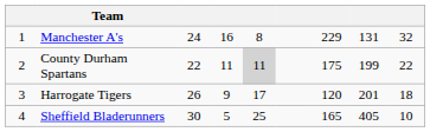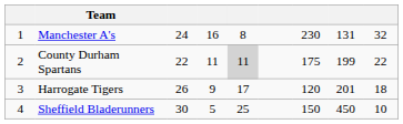 <table class=wikitable width=500 style="text-align:center">
 <tr>
 <th width="7%" style="border-right-style:hidden"></th>
 <th width="30%" style="border-right-style:hidden;border-left-style:hidden">Team</th>
 <th width="7%" style="border-right-style:hidden;border-left-style:hidden"></th>
 <th width="7%" style="border-right-style:hidden;border-left-style:hidden"></th>
 <th width="7%" style="border-right-style:hidden;border-left-style:hidden"></th>
 <th width="8%" style="border-right-style:hidden;border-left-style:hidden"></th>
 <th width="8%" style="border-right-style:hidden;border-left-style:hidden"></th>
 <th width="8%" style="border-right-style:hidden;border-left-style:hidden"></th>
 <th width="8%" style="border-left-style:hidden"></th>
 </tr>
 <tr>
 <td style="border-right-style:hidden">1</td>
 <td align=left style="border-right-style:hidden;border-left-style:hidden"><a href='#'>Manchester A's</a></td>
 <td style="border-right-style:hidden;border-left-style:hidden">24</td>
 <td style="border-right-style:hidden;border-left-style:hidden">16</td>
 <td style="border-right-style:hidden;border-left-style:hidden">8</td>
 <td style="border-right-style:hidden;border-left-style:hidden"></td>
-<td style="border-right-style:hidden;border-left-style:hidden">229</td>
+<td style="border-right-style:hidden;border-left-style:hidden">230</td>
 <td style="border-right-style:hidden;border-left-style:hidden">131</td>
 <td style="border-left-style:hidden">32</td>
 </tr>
 <tr>
 <td style="border-right-style:hidden">2</td>
 <td align=left style="border-right-style:hidden;border-left-style:hidden">County Durham Spartans</td>
 <td style="border-right-style:hidden;border-left-style:hidden">22</td>
 <td style="border-right-style:hidden;border-left-style:hidden">11</td>
 <td style="background: lightgrey; border-right-style:hidden;border-left-style:hidden">11</td>
 <td style="border-right-style:hidden;border-left-style:hidden"></td>
 <td style="border-right-style:hidden;border-left-style:hidden">175</td>
 <td style="border-right-style:hidden;border-left-style:hidden">199</td>
 <td style="border-left-style:hidden">22</td>
 </tr>
 <tr>
 <td style="border-right-style:hidden">3</td>
 <td align=left style="border-right-style:hidden;border-left-style:hidden">Harrogate Tigers</td>
 <td style="border-right-style:hidden;border-left-style:hidden">26</td>
 <td style="border-right-style:hidden;border-left-style:hidden">9</td>
 <td style="border-right-style:hidden;border-left-style:hidden">17</td>
 <td style="border-right-style:hidden;border-left-style:hidden"></td>
 <td style="border-right-style:hidden;border-left-style:hidden">120</td>
 <td style="border-right-style:hidden;border-left-style:hidden">201</td>
 <td style="border-left-style:hidden">18</td>
 </tr>
 <tr>
 <td style="border-right-style:hidden">4</td>
 <td align=left style="border-right-style:hidden;border-left-style:hidden"><a href='#'>Sheffield Bladerunners</a></td>
 <td style="border-right-style:hidden;border-left-style:hidden">30</td>
 <td style="border-right-style:hidden;border-left-style:hidden">5</td>
 <td style="border-right-style:hidden;border-left-style:hidden">25</td>
 <td style="border-right-style:hidden;border-left-style:hidden"></td>
-<td style="border-right-style:hidden;border-left-style:hidden">165</td>
-<td style="border-right-style:hidden;border-left-style:hidden">405</td>
+<td style="border-right-style:hidden;border-left-style:hidden">150</td>
+<td style="border-right-style:hidden;border-left-style:hidden">450</td>
 <td style="border-left-style:hidden">10</td>
 </tr>
 </table>
